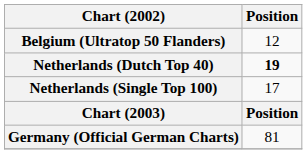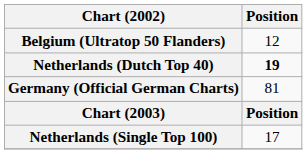 <table class="wikitable plainrowheaders" style="text-align:center;">
 <tr>
 <th>Chart (2002)</th>
 <th>Position</th>
 </tr>
 <tr>
 <th scope="row">Belgium (Ultratop 50 Flanders)</th>
 <td>12</td>
 </tr>
 <tr>
 <th scope="row">Netherlands (Dutch Top 40)</th>
 <td><strong>19</strong></td>
 </tr>
 <tr>
-<th scope="row">Netherlands (Single Top 100)</th>
-<td>17</td>
+<th scope="row">Germany (Official German Charts)</th>
+<td>81</td>
 </tr>
 <tr>
 <th>Chart (2003)</th>
 <th>Position</th>
 </tr>
 <tr>
-<th scope="row">Germany (Official German Charts)</th>
-<td>81</td>
+<th scope="row">Netherlands (Single Top 100)</th>
+<td>17</td>
 </tr>
 <tr>
 </tr>
 </table>
